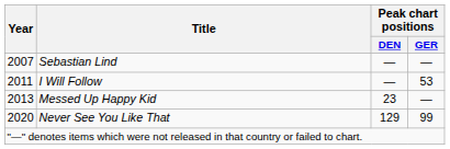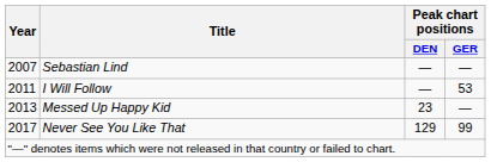 <table class="wikitable plainrowheaders" border="1">
 <tr>
 <th scope="col" rowspan="2">Year</th>
 <th scope="col" rowspan="2" style="width:28em;">Title</th>
 <th scope="col" colspan="2">Peak chart positions</th>
 </tr>
 <tr>
 <th scope="col" style="width:3em;font-size:90%;"><a href='#'>DEN</a><br></th>
 <th scope="col" style="width:3em;font-size:90%;"><a href='#'>GER</a><br></th>
 </tr>
 <tr>
 <td>2007</td>
 <td><em>Sebastian Lind</em></td>
 <td style="text-align:center;">—</td>
 <td style="text-align:center;">—</td>
 </tr>
 <tr>
 <td>2011</td>
 <td><em>I Will Follow</em></td>
 <td style="text-align:center;">—</td>
 <td style="text-align:center;">53</td>
 </tr>
 <tr>
 <td>2013</td>
 <td><em>Messed Up Happy Kid</em></td>
 <td style="text-align:center;">23</td>
 <td style="text-align:center;">—</td>
 </tr>
 <tr>
-<td>2020</td>
+<td>2017</td>
 <td><em>Never See You Like That</em></td>
 <td style="text-align:center;">129</td>
 <td style="text-align:center;">99</td>
 </tr>
 <tr>
 <td colspan="4" style="font-size:90%;" style="text-align:center;">"—" denotes items which were not released in that country or failed to chart.</td>
 </tr>
 </table>
